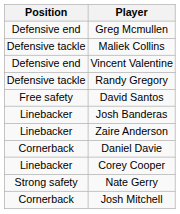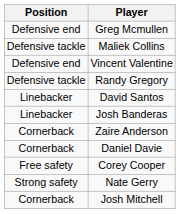 <table class="wikitable" style="text-align: center;">
 <tr>
 <th>Position</th>
 <th>Player</th>
 </tr>
 <tr>
 <td>Defensive end</td>
 <td>Greg Mcmullen</td>
 </tr>
 <tr>
 <td>Defensive tackle</td>
 <td>Maliek Collins</td>
 </tr>
 <tr>
 <td>Defensive end</td>
 <td>Vincent Valentine</td>
 </tr>
 <tr>
 <td>Defensive tackle</td>
 <td>Randy Gregory</td>
 </tr>
 <tr>
-<td>Free safety</td>
+<td>Linebacker</td>
 <td>David Santos</td>
 </tr>
 <tr>
 <td>Linebacker</td>
 <td>Josh Banderas</td>
 </tr>
 <tr>
-<td>Linebacker</td>
+<td>Cornerback</td>
 <td>Zaire Anderson</td>
 </tr>
 <tr>
 <td>Cornerback</td>
 <td>Daniel Davie</td>
 </tr>
 <tr>
-<td>Linebacker</td>
+<td>Free safety</td>
 <td>Corey Cooper</td>
 </tr>
 <tr>
 <td>Strong safety</td>
 <td>Nate Gerry</td>
 </tr>
 <tr>
 <td>Cornerback</td>
 <td>Josh Mitchell</td>
 </tr>
 </table>
